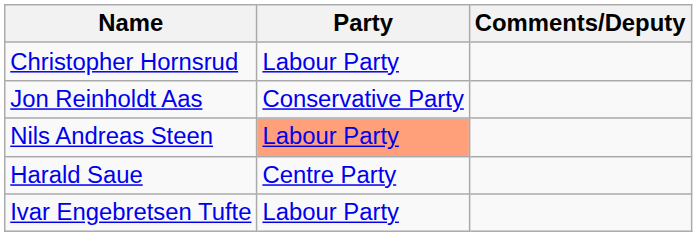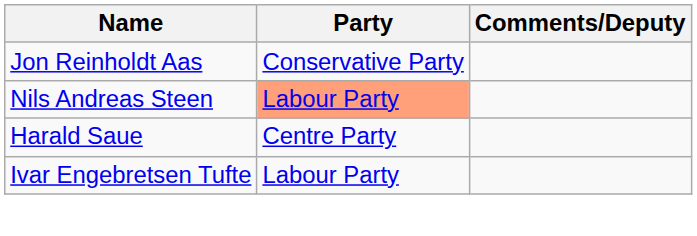 <table class="wikitable">
 <tr>
 <th>Name</th>
 <th>Party</th>
 <th>Comments/Deputy</th>
-</tr>
-<tr>
-<td><a href='#'>Christopher Hornsrud</a></td>
-<td><a href='#'>Labour Party</a></td>
-<td></td>
 </tr>
 <tr>
 <td><a href='#'>Jon Reinholdt Aas</a></td>
 <td><a href='#'>Conservative Party</a></td>
 <td></td>
 </tr>
 <tr>
 <td><a href='#'>Nils Andreas Steen</a></td>
 <td style="background: lightsalmon;"><a href='#'>Labour Party</a></td>
 <td></td>
 </tr>
 <tr>
 <td><a href='#'>Harald Saue</a></td>
 <td><a href='#'>Centre Party</a></td>
 <td></td>
 </tr>
 <tr>
 <td><a href='#'>Ivar Engebretsen Tufte</a></td>
 <td><a href='#'>Labour Party</a></td>
 <td></td>
 </tr>
 </table>
